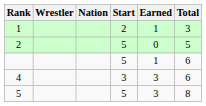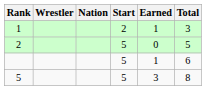 <table class="wikitable sortable" style="text-align:center;">
 <tr>
 <th>Rank</th>
 <th>Wrestler</th>
 <th>Nation</th>
 <th>Start</th>
 <th>Earned</th>
 <th>Total</th>
 </tr>
 <tr style="background:#cfc;">
 <td>1</td>
 <td align=left></td>
 <td align=left></td>
 <td>2</td>
 <td>1</td>
 <td>3</td>
 </tr>
 <tr style="background:#cfc;">
 <td>2</td>
 <td align=left></td>
 <td align=left></td>
 <td>5</td>
 <td>0</td>
 <td>5</td>
 </tr>
 <tr>
 <td></td>
 <td align=left></td>
 <td align=left></td>
 <td>5</td>
 <td>1</td>
 <td>6</td>
 </tr>
 <tr>
-<td>4</td>
-<td align=left></td>
-<td align=left></td>
-<td>3</td>
-<td>3</td>
-<td>6</td>
-</tr>
-<tr>
 <td>5</td>
 <td align=left></td>
 <td align=left></td>
 <td>5</td>
 <td>3</td>
 <td>8</td>
 </tr>
 </table>
